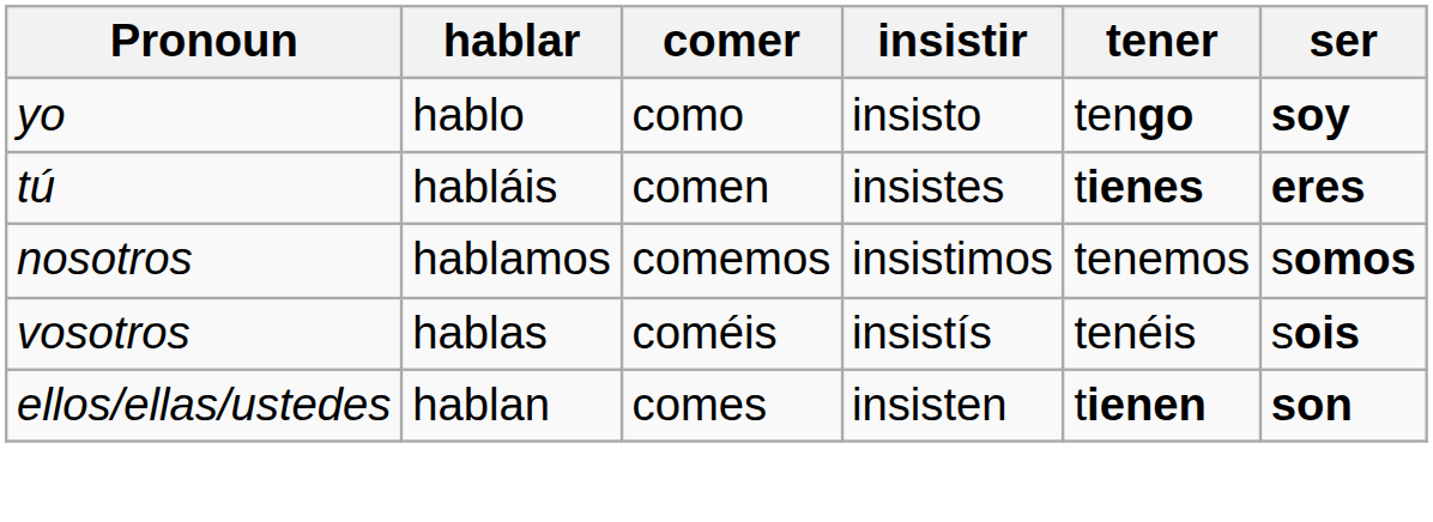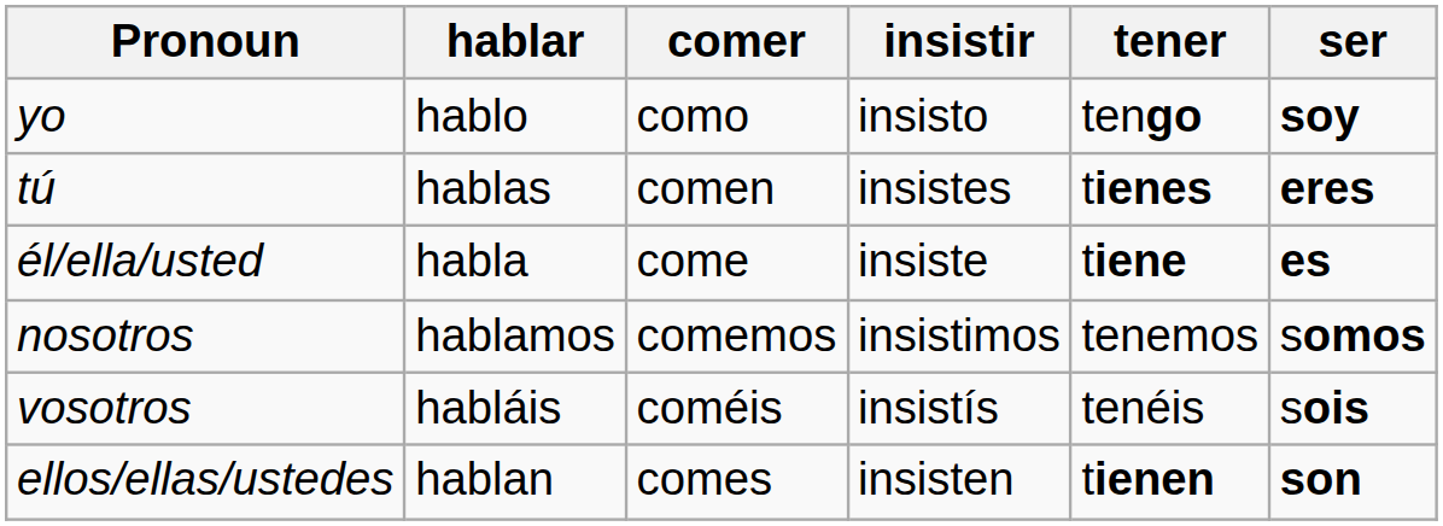 <table class=wikitable>
 <tr>
 <th>Pronoun</th>
 <th>hablar</th>
 <th>comer</th>
 <th>insistir</th>
 <th>tener</th>
 <th>ser</th>
 </tr>
 <tr ->
 <td><em>yo</em></td>
 <td>hablo</td>
 <td>como</td>
 <td>insisto</td>
 <td>ten<strong>go</strong></td>
 <td><strong>soy</strong></td>
 </tr>
 <tr ->
 <td><em>tú</em></td>
-<td>habláis</td>
+<td>hablas</td>
 <td>comen</td>
 <td>insistes</td>
 <td>t<strong>ienes</strong></td>
 <td><strong>eres</strong></td>
+</tr>
+<tr ->
+<td><em>él/ella/usted</em></td>
+<td>habla</td>
+<td>come</td>
+<td>insiste</td>
+<td>t<strong>iene</strong></td>
+<td><strong>es</strong></td>
 </tr>
 <tr ->
 <td><em>nosotros</em></td>
 <td>hablamos</td>
 <td>comemos</td>
 <td>insistimos</td>
 <td>tenemos</td>
 <td>s<strong>omos</strong></td>
 </tr>
 <tr ->
 <td><em>vosotros</em></td>
-<td>hablas</td>
+<td>habláis</td>
 <td>coméis</td>
 <td>insistís</td>
 <td>tenéis</td>
 <td>s<strong>ois</strong></td>
 </tr>
 <tr ->
 <td><em>ellos/ellas/ustedes</em></td>
 <td>hablan</td>
 <td>comes</td>
 <td>insisten</td>
 <td>t<strong>ienen</strong></td>
 <td><strong>son</strong></td>
 </tr>
 </table>
